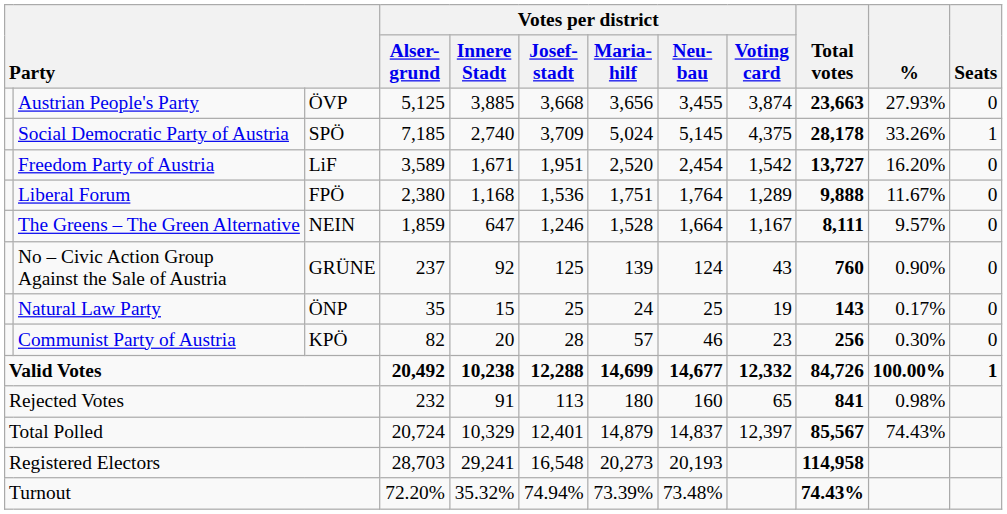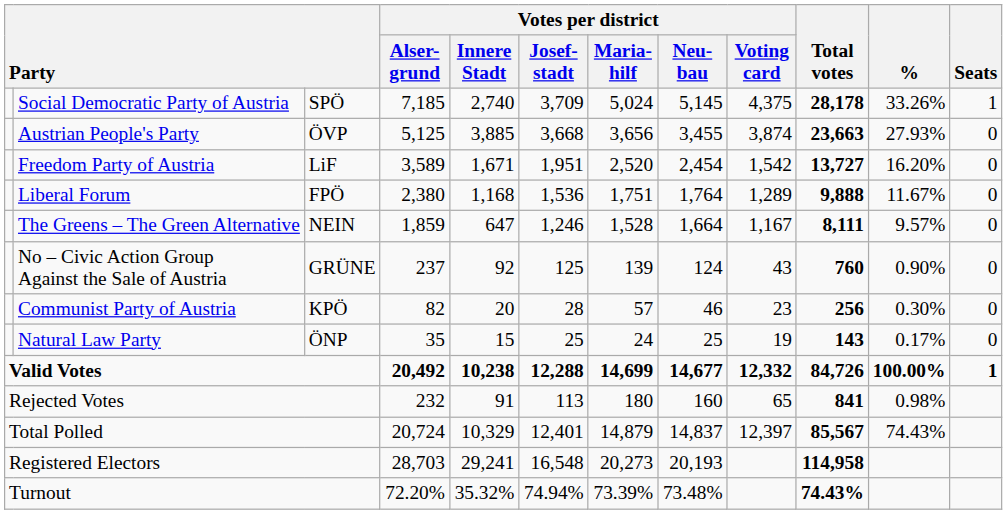 <table class="wikitable" border="1" style="text-align:right;">
 <tr>
 <th style="text-align:left;" valign=bottom rowspan=2 colspan=3>Party</th>
 <th colspan=6>Votes per district</th>
 <th align=center valign=bottom rowspan=2 width="50">Total<br>votes</th>
 <th align=center valign=bottom rowspan=2 width="50">%</th>
 <th align=center valign=bottom rowspan=2>Seats</th>
 </tr>
 <tr>
 <th align=center valign=bottom width="50"><a href='#'>Alser-<br>grund</a></th>
 <th align=center valign=bottom width="50"><a href='#'>Innere<br>Stadt</a></th>
 <th align=center valign=bottom width="50"><a href='#'>Josef-<br>stadt</a></th>
 <th align=center valign=bottom width="50"><a href='#'>Maria-<br>hilf</a></th>
 <th align=center valign=bottom width="50"><a href='#'>Neu-<br>bau</a></th>
 <th align=center valign=bottom width="50"><a href='#'>Voting<br>card</a></th>
 </tr>
 <tr>
 <td></td>
+<td align=left><a href='#'>Social Democratic Party of Austria</a></td>
+<td align=left>SPÖ</td>
+<td>7,185</td>
+<td>2,740</td>
+<td>3,709</td>
+<td>5,024</td>
+<td>5,145</td>
+<td>4,375</td>
+<td><strong>28,178</strong></td>
+<td>33.26%</td>
+<td>1</td>
+</tr>
+<tr>
+<td></td>
 <td align=left><a href='#'>Austrian People's Party</a></td>
 <td align=left>ÖVP</td>
 <td>5,125</td>
 <td>3,885</td>
 <td>3,668</td>
 <td>3,656</td>
 <td>3,455</td>
 <td>3,874</td>
 <td><strong>23,663</strong></td>
 <td>27.93%</td>
 <td>0</td>
-</tr>
-<tr>
-<td></td>
-<td align=left><a href='#'>Social Democratic Party of Austria</a></td>
-<td align=left>SPÖ</td>
-<td>7,185</td>
-<td>2,740</td>
-<td>3,709</td>
-<td>5,024</td>
-<td>5,145</td>
-<td>4,375</td>
-<td><strong>28,178</strong></td>
-<td>33.26%</td>
-<td>1</td>
 </tr>
 <tr>
 <td></td>
 <td align=left><a href='#'>Freedom Party of Austria</a></td>
 <td align=left>LiF</td>
 <td>3,589</td>
 <td>1,671</td>
 <td>1,951</td>
 <td>2,520</td>
 <td>2,454</td>
 <td>1,542</td>
 <td><strong>13,727</strong></td>
 <td>16.20%</td>
 <td>0</td>
 </tr>
 <tr>
 <td></td>
 <td align=left><a href='#'>Liberal Forum</a></td>
 <td align=left>FPÖ</td>
 <td>2,380</td>
 <td>1,168</td>
 <td>1,536</td>
 <td>1,751</td>
 <td>1,764</td>
 <td>1,289</td>
 <td><strong>9,888</strong></td>
 <td>11.67%</td>
 <td>0</td>
 </tr>
 <tr>
 <td></td>
 <td align=left style="white-space: nowrap;"><a href='#'>The Greens – The Green Alternative</a></td>
 <td align=left>NEIN</td>
 <td>1,859</td>
 <td>647</td>
 <td>1,246</td>
 <td>1,528</td>
 <td>1,664</td>
 <td>1,167</td>
 <td><strong>8,111</strong></td>
 <td>9.57%</td>
 <td>0</td>
 </tr>
 <tr>
 <td></td>
 <td align=left>No – Civic Action Group<br>Against the Sale of Austria</td>
 <td align=left>GRÜNE</td>
 <td>237</td>
 <td>92</td>
 <td>125</td>
 <td>139</td>
 <td>124</td>
 <td>43</td>
 <td><strong>760</strong></td>
 <td>0.90%</td>
 <td>0</td>
 </tr>
 <tr>
 <td></td>
+<td align=left><a href='#'>Communist Party of Austria</a></td>
+<td align=left>KPÖ</td>
+<td>82</td>
+<td>20</td>
+<td>28</td>
+<td>57</td>
+<td>46</td>
+<td>23</td>
+<td><strong>256</strong></td>
+<td>0.30%</td>
+<td>0</td>
+</tr>
+<tr>
+<td></td>
 <td align=left><a href='#'>Natural Law Party</a></td>
 <td align=left>ÖNP</td>
 <td>35</td>
 <td>15</td>
 <td>25</td>
 <td>24</td>
 <td>25</td>
 <td>19</td>
 <td><strong>143</strong></td>
 <td>0.17%</td>
-<td>0</td>
-</tr>
-<tr>
-<td></td>
-<td align=left><a href='#'>Communist Party of Austria</a></td>
-<td align=left>KPÖ</td>
-<td>82</td>
-<td>20</td>
-<td>28</td>
-<td>57</td>
-<td>46</td>
-<td>23</td>
-<td><strong>256</strong></td>
-<td>0.30%</td>
 <td>0</td>
 </tr>
 <tr style="font-weight:bold">
 <td align=left colspan=3>Valid Votes</td>
 <td>20,492</td>
 <td>10,238</td>
 <td>12,288</td>
 <td>14,699</td>
 <td>14,677</td>
 <td>12,332</td>
 <td>84,726</td>
 <td>100.00%</td>
 <td>1</td>
 </tr>
 <tr>
 <td align=left colspan=3>Rejected Votes</td>
 <td>232</td>
 <td>91</td>
 <td>113</td>
 <td>180</td>
 <td>160</td>
 <td>65</td>
 <td><strong>841</strong></td>
 <td>0.98%</td>
 <td></td>
 </tr>
 <tr>
 <td align=left colspan=3>Total Polled</td>
 <td>20,724</td>
 <td>10,329</td>
 <td>12,401</td>
 <td>14,879</td>
 <td>14,837</td>
 <td>12,397</td>
 <td><strong>85,567</strong></td>
 <td>74.43%</td>
 <td></td>
 </tr>
 <tr>
 <td align=left colspan=3>Registered Electors</td>
 <td>28,703</td>
 <td>29,241</td>
 <td>16,548</td>
 <td>20,273</td>
 <td>20,193</td>
 <td></td>
 <td><strong>114,958</strong></td>
 <td></td>
 <td></td>
 </tr>
 <tr>
 <td align=left colspan=3>Turnout</td>
 <td>72.20%</td>
 <td>35.32%</td>
 <td>74.94%</td>
 <td>73.39%</td>
 <td>73.48%</td>
 <td></td>
 <td><strong>74.43%</strong></td>
 <td></td>
 <td></td>
 </tr>
 </table>
